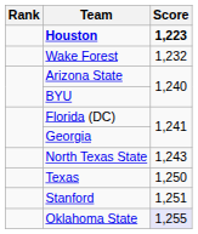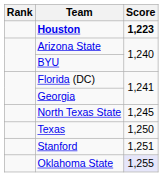 <table class="wikitable sortable" style="text-align:center">
 <tr>
 <th dat-sort-type=number>Rank</th>
 <th>Team</th>
 <th>Score</th>
 </tr>
 <tr>
 <td></td>
 <td align=left><strong><a href='#'>Houston</a></strong></td>
 <td><strong>1,223</strong></td>
-</tr>
-<tr>
-<td></td>
-<td align=left><a href='#'>Wake Forest</a></td>
-<td>1,232</td>
 </tr>
 <tr>
 <td rowspan=2></td>
 <td align=left><a href='#'>Arizona State</a></td>
 <td rowspan=2>1,240</td>
 </tr>
 <tr>
 <td align=left><a href='#'>BYU</a></td>
 </tr>
 <tr>
 <td rowspan=2></td>
 <td align=left><a href='#'>Florida</a> (DC)</td>
 <td rowspan=2>1,241</td>
 </tr>
 <tr>
 <td align=left><a href='#'>Georgia</a></td>
 </tr>
 <tr>
 <td></td>
 <td align=left><a href='#'>North Texas State</a></td>
-<td>1,243</td>
+<td>1,245</td>
 </tr>
 <tr>
 <td></td>
 <td align=left><a href='#'>Texas</a></td>
 <td>1,250</td>
 </tr>
 <tr>
 <td></td>
 <td align=left><a href='#'>Stanford</a></td>
 <td>1,251</td>
 </tr>
 <tr>
 <td></td>
 <td align=left><a href='#'>Oklahoma State</a></td>
 <td style="background: lavender;">1,255</td>
 </tr>
 </table>
